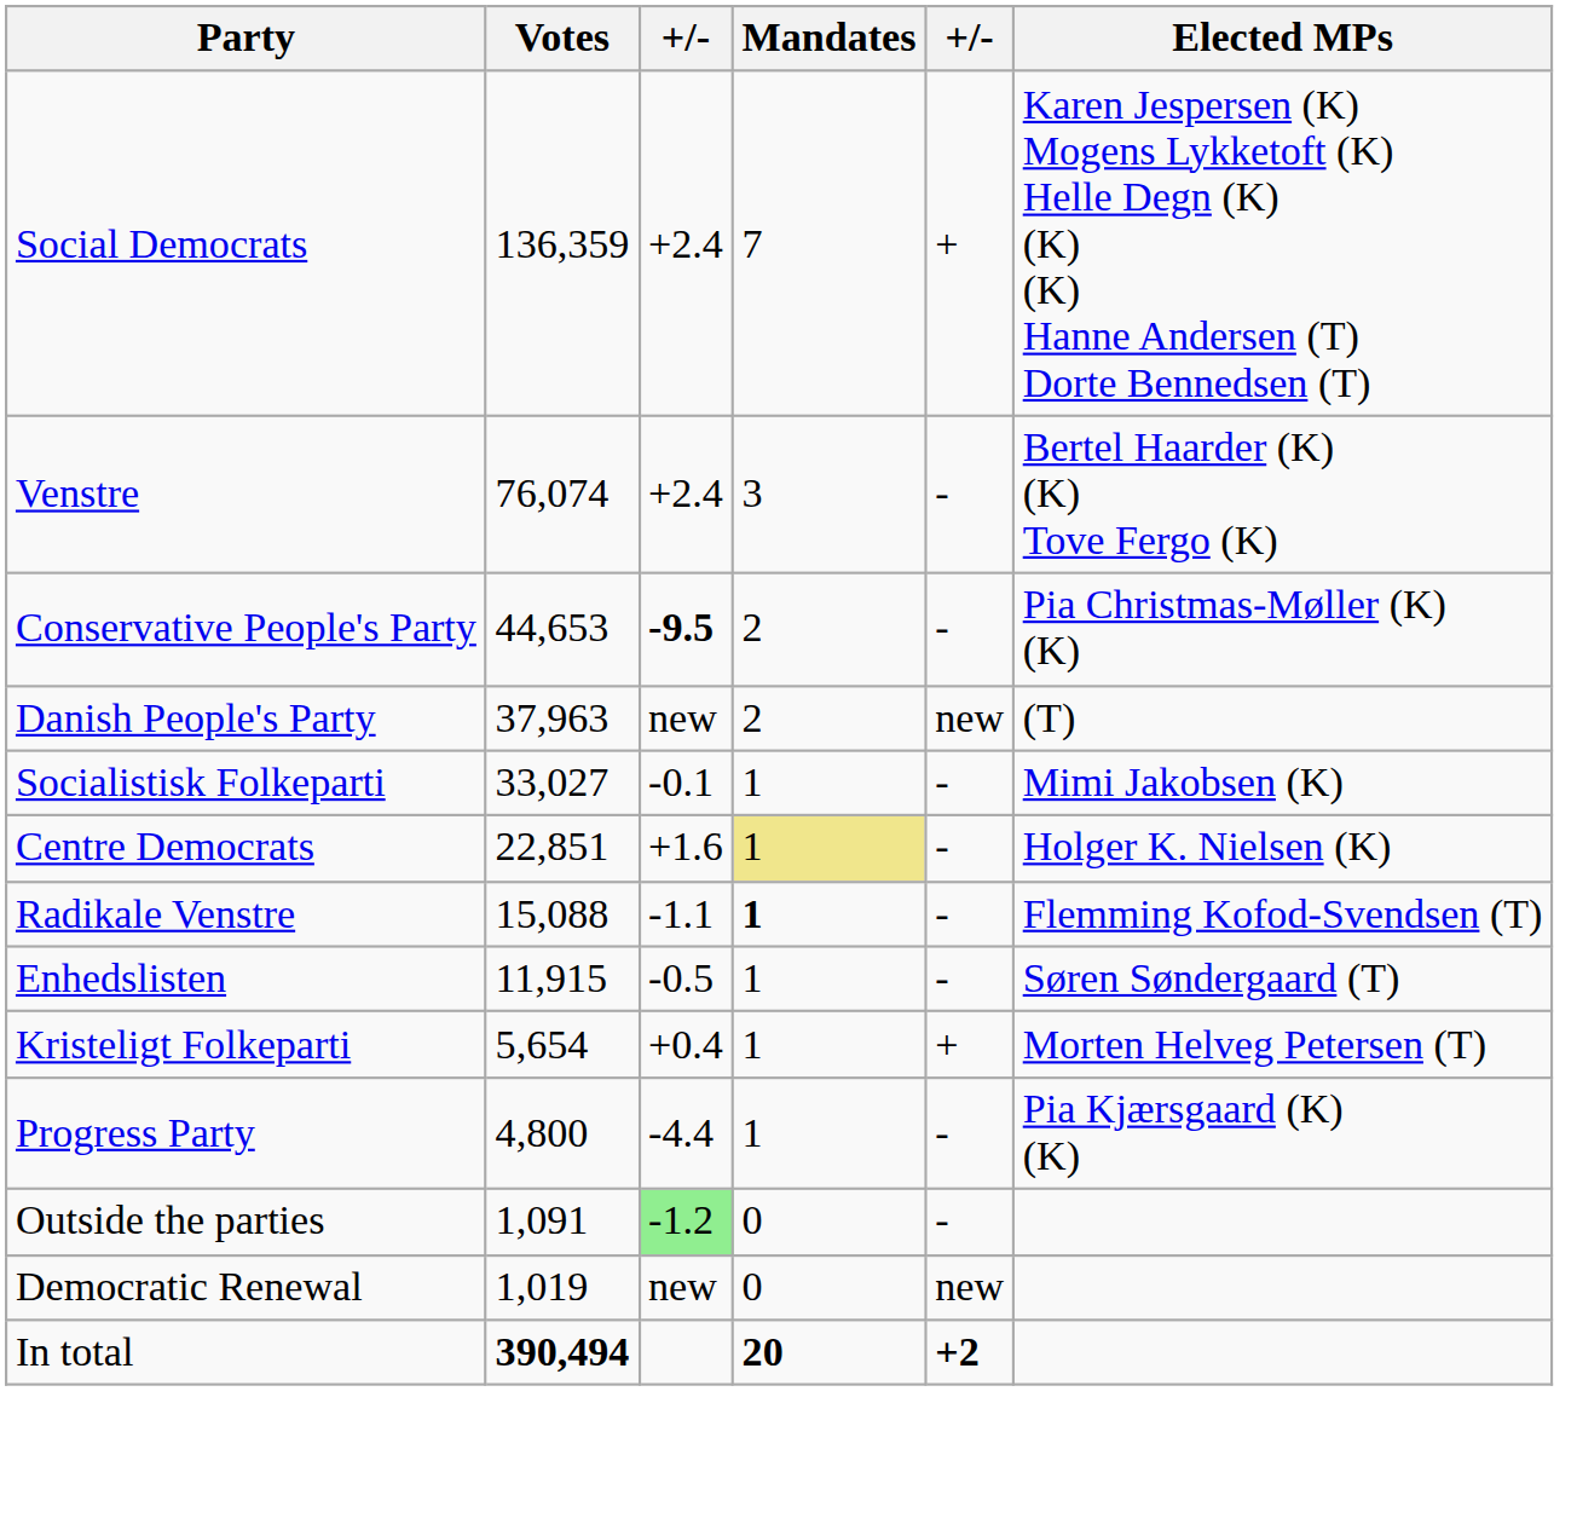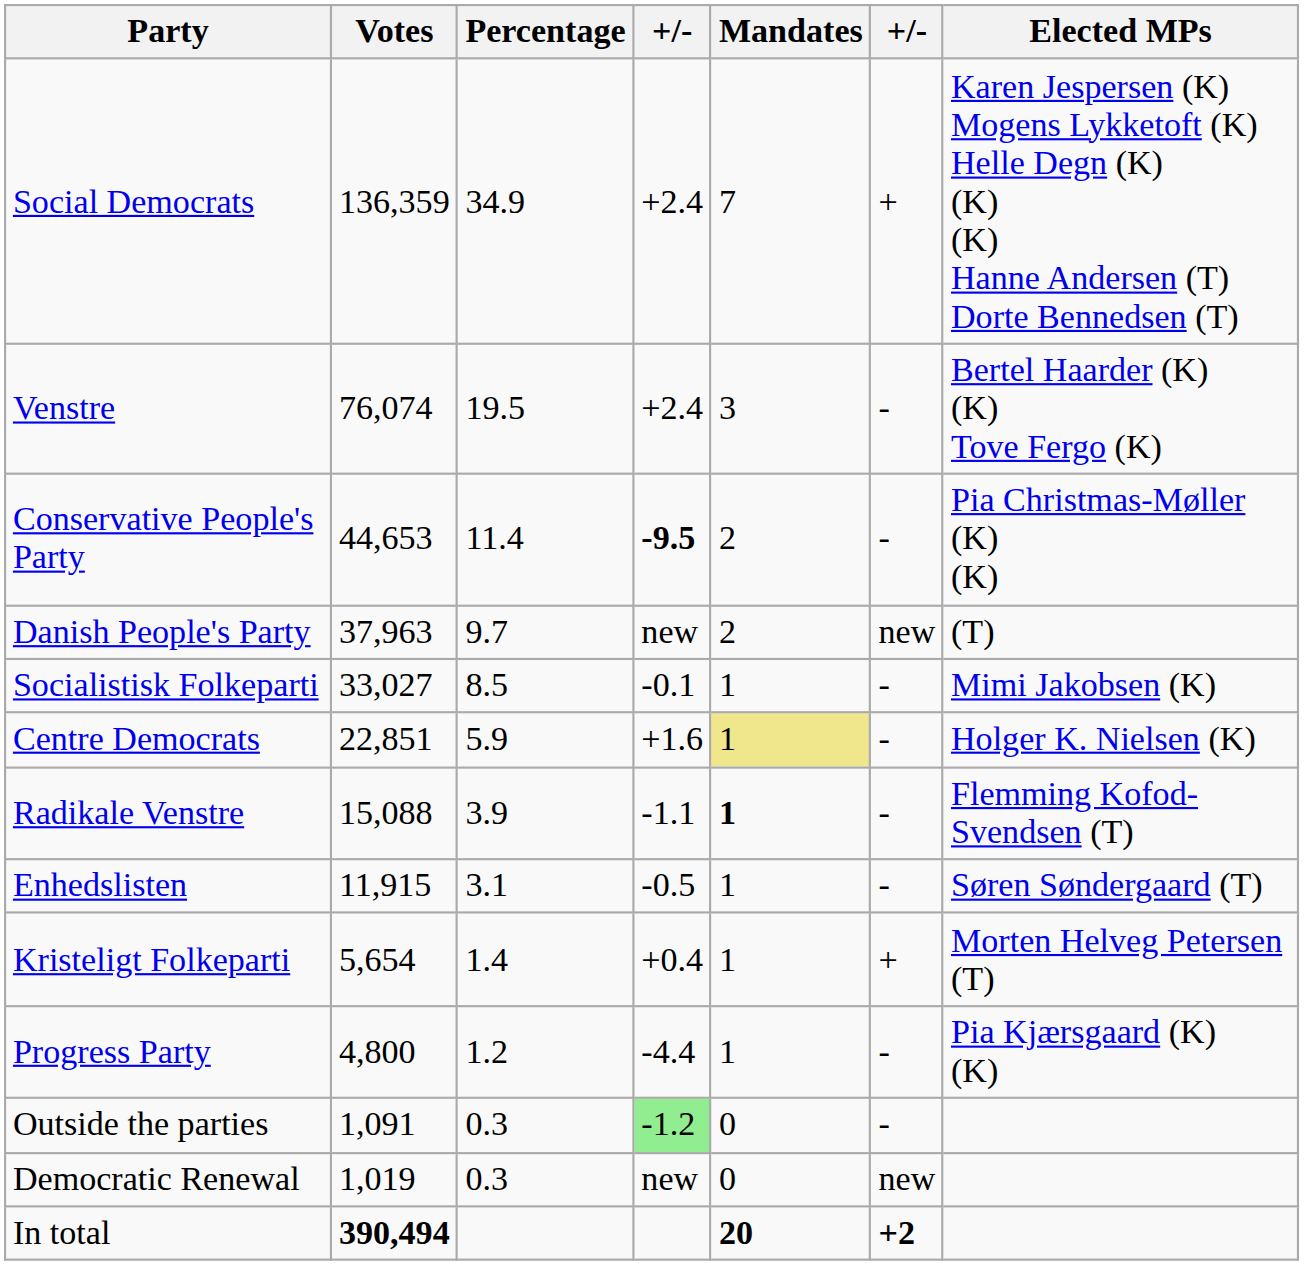 <table class="wikitable">
 <tr>
 <th>Party</th>
 <th>Votes</th>
+<th>Percentage</th>
 <th>+/-</th>
 <th>Mandates</th>
 <th>+/-</th>
 <th>Elected MPs</th>
 </tr>
 <tr>
 <td><a href='#'>Social Democrats</a></td>
 <td>136,359</td>
+<td>34.9</td>
 <td>+2.4</td>
 <td>7</td>
 <td>+</td>
 <td><a href='#'>Karen Jespersen</a> (K)<br><a href='#'>Mogens Lykketoft</a> (K)<br><a href='#'>Helle Degn</a> (K)<br> (K)<br> (K)<br><a href='#'>Hanne Andersen</a> (T)<br><a href='#'>Dorte Bennedsen</a> (T)</td>
 </tr>
 <tr>
 <td><a href='#'>Venstre</a></td>
 <td>76,074</td>
+<td>19.5</td>
 <td>+2.4</td>
 <td>3</td>
 <td>-</td>
 <td><a href='#'>Bertel Haarder</a> (K)<br> (K)<br><a href='#'>Tove Fergo</a> (K)</td>
 </tr>
 <tr>
 <td><a href='#'>Conservative People's Party</a></td>
 <td>44,653</td>
+<td>11.4</td>
 <td><strong>-9.5</strong></td>
 <td>2</td>
 <td>-</td>
 <td><a href='#'>Pia Christmas-Møller</a> (K)<br> (K)</td>
 </tr>
 <tr>
 <td><a href='#'>Danish People's Party</a></td>
 <td>37,963</td>
+<td>9.7</td>
 <td>new</td>
 <td>2</td>
 <td>new</td>
 <td> (T)</td>
 </tr>
 <tr>
 <td><a href='#'>Socialistisk Folkeparti</a></td>
 <td>33,027</td>
+<td>8.5</td>
 <td>-0.1</td>
 <td>1</td>
 <td>-</td>
 <td><a href='#'>Mimi Jakobsen</a> (K)</td>
 </tr>
 <tr>
 <td><a href='#'>Centre Democrats</a></td>
 <td>22,851</td>
+<td>5.9</td>
 <td>+1.6</td>
 <td style="background: khaki;">1</td>
 <td>-</td>
 <td><a href='#'>Holger K. Nielsen</a> (K)</td>
 </tr>
 <tr>
 <td><a href='#'>Radikale Venstre</a></td>
 <td>15,088</td>
+<td>3.9</td>
 <td>-1.1</td>
 <td><strong>1</strong></td>
 <td>-</td>
 <td><a href='#'>Flemming Kofod-Svendsen</a> (T)</td>
 </tr>
 <tr>
 <td><a href='#'>Enhedslisten</a></td>
 <td>11,915</td>
+<td>3.1</td>
 <td>-0.5</td>
 <td>1</td>
 <td>-</td>
 <td><a href='#'>Søren Søndergaard</a> (T)</td>
 </tr>
 <tr>
 <td><a href='#'>Kristeligt Folkeparti</a></td>
 <td>5,654</td>
+<td>1.4</td>
 <td>+0.4</td>
 <td>1</td>
 <td>+</td>
 <td><a href='#'>Morten Helveg Petersen</a> (T)</td>
 </tr>
 <tr>
 <td><a href='#'>Progress Party</a></td>
 <td>4,800</td>
+<td>1.2</td>
 <td>-4.4</td>
 <td>1</td>
 <td>-</td>
 <td><a href='#'>Pia Kjærsgaard</a> (K)<br> (K)</td>
 </tr>
 <tr>
 <td>Outside the parties</td>
 <td>1,091</td>
+<td>0.3</td>
 <td style="background: lightgreen;">-1.2</td>
 <td>0</td>
 <td>-</td>
 <td></td>
 </tr>
 <tr>
 <td>Democratic Renewal</td>
 <td>1,019</td>
+<td>0.3</td>
 <td>new</td>
 <td>0</td>
 <td>new</td>
 <td></td>
 </tr>
 <tr>
 <td>In total</td>
 <td><strong>390,494</strong></td>
 <td></td>
+<td></td>
 <td><strong>20</strong></td>
 <td><strong>+2</strong></td>
 <td></td>
 </tr>
 </table>
